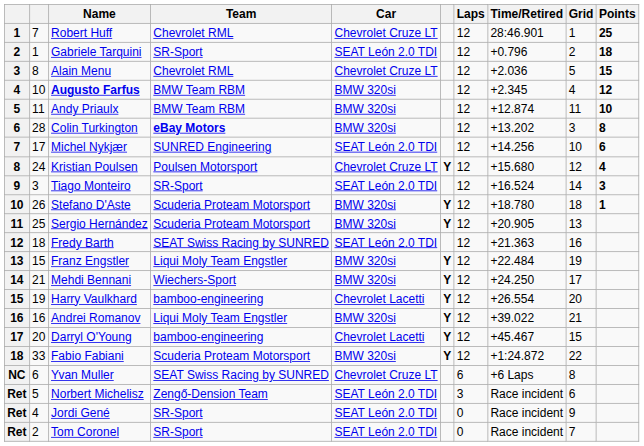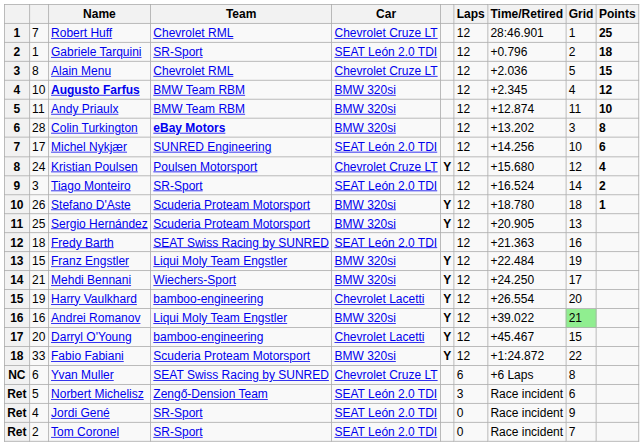 <table class="wikitable sortable" style="font-size: 95%;">
 <tr>
 <th></th>
 <th></th>
 <th>Name</th>
 <th>Team</th>
 <th>Car</th>
 <th></th>
 <th>Laps</th>
 <th>Time/Retired</th>
 <th>Grid</th>
 <th>Points</th>
 </tr>
 <tr>
 <th>1</th>
 <td>7</td>
 <td> <a href='#'>Robert Huff</a></td>
 <td><a href='#'>Chevrolet RML</a></td>
 <td><a href='#'>Chevrolet Cruze LT</a></td>
 <td></td>
 <td>12</td>
 <td>28:46.901</td>
 <td>1</td>
 <td><strong>25</strong></td>
 </tr>
 <tr>
 <th>2</th>
 <td>1</td>
 <td> <a href='#'>Gabriele Tarquini</a></td>
 <td><a href='#'>SR-Sport</a></td>
 <td><a href='#'>SEAT León 2.0 TDI</a></td>
 <td></td>
 <td>12</td>
 <td>+0.796</td>
 <td>2</td>
 <td><strong>18</strong></td>
 </tr>
 <tr>
 <th>3</th>
 <td>8</td>
 <td> <a href='#'>Alain Menu</a></td>
 <td><a href='#'>Chevrolet RML</a></td>
 <td><a href='#'>Chevrolet Cruze LT</a></td>
 <td></td>
 <td>12</td>
 <td>+2.036</td>
 <td>5</td>
 <td><strong>15</strong></td>
 </tr>
 <tr>
 <th>4</th>
 <td>10</td>
 <td> <strong><a href='#'>Augusto Farfus</a></strong></td>
 <td><a href='#'>BMW Team RBM</a></td>
 <td><a href='#'>BMW 320si</a></td>
 <td></td>
 <td>12</td>
 <td>+2.345</td>
 <td>4</td>
 <td><strong>12</strong></td>
 </tr>
 <tr>
 <th>5</th>
 <td>11</td>
 <td> <a href='#'>Andy Priaulx</a></td>
 <td><a href='#'>BMW Team RBM</a></td>
 <td><a href='#'>BMW 320si</a></td>
 <td></td>
 <td>12</td>
 <td>+12.874</td>
 <td>11</td>
 <td><strong>10</strong></td>
 </tr>
 <tr>
 <th>6</th>
 <td>28</td>
 <td> <a href='#'>Colin Turkington</a></td>
 <td><strong><a href='#'>eBay Motors</a></strong></td>
 <td><a href='#'>BMW 320si</a></td>
 <td></td>
 <td>12</td>
 <td>+13.202</td>
 <td>3</td>
 <td><strong>8</strong></td>
 </tr>
 <tr>
 <th>7</th>
 <td>17</td>
 <td> <a href='#'>Michel Nykjær</a></td>
 <td><a href='#'>SUNRED Engineering</a></td>
 <td><a href='#'>SEAT León 2.0 TDI</a></td>
 <td></td>
 <td>12</td>
 <td>+14.256</td>
 <td>10</td>
 <td><strong>6</strong></td>
 </tr>
 <tr>
 <th>8</th>
 <td>24</td>
 <td> <a href='#'>Kristian Poulsen</a></td>
 <td><a href='#'>Poulsen Motorsport</a></td>
 <td><a href='#'>Chevrolet Cruze LT</a></td>
 <td align=center><strong><span>Y</span></strong></td>
 <td>12</td>
 <td>+15.680</td>
 <td>12</td>
 <td><strong>4</strong></td>
 </tr>
 <tr>
 <th>9</th>
 <td>3</td>
 <td> <a href='#'>Tiago Monteiro</a></td>
 <td><a href='#'>SR-Sport</a></td>
 <td><a href='#'>SEAT León 2.0 TDI</a></td>
 <td></td>
 <td>12</td>
 <td>+16.524</td>
 <td>14</td>
-<td><strong>3</strong></td>
+<td><strong>2</strong></td>
 </tr>
 <tr>
 <th>10</th>
 <td>26</td>
 <td> <a href='#'>Stefano D'Aste</a></td>
 <td><a href='#'>Scuderia Proteam Motorsport</a></td>
 <td><a href='#'>BMW 320si</a></td>
 <td align=center><strong><span>Y</span></strong></td>
 <td>12</td>
 <td>+18.780</td>
 <td>18</td>
 <td><strong>1</strong></td>
 </tr>
 <tr>
 <th>11</th>
 <td>25</td>
 <td> <a href='#'>Sergio Hernández</a></td>
 <td><a href='#'>Scuderia Proteam Motorsport</a></td>
 <td><a href='#'>BMW 320si</a></td>
 <td align=center><strong><span>Y</span></strong></td>
 <td>12</td>
 <td>+20.905</td>
 <td>13</td>
 <td></td>
 </tr>
 <tr>
 <th>12</th>
 <td>18</td>
 <td> <a href='#'>Fredy Barth</a></td>
 <td><a href='#'>SEAT Swiss Racing by SUNRED</a></td>
 <td><a href='#'>SEAT León 2.0 TDI</a></td>
 <td></td>
 <td>12</td>
 <td>+21.363</td>
 <td>16</td>
 <td></td>
 </tr>
 <tr>
 <th>13</th>
 <td>15</td>
 <td> <a href='#'>Franz Engstler</a></td>
 <td><a href='#'>Liqui Moly Team Engstler</a></td>
 <td><a href='#'>BMW 320si</a></td>
 <td align=center><strong><span>Y</span></strong></td>
 <td>12</td>
 <td>+22.484</td>
 <td>19</td>
 <td></td>
 </tr>
 <tr>
 <th>14</th>
 <td>21</td>
 <td> <a href='#'>Mehdi Bennani</a></td>
 <td><a href='#'>Wiechers-Sport</a></td>
 <td><a href='#'>BMW 320si</a></td>
 <td align=center><strong><span>Y</span></strong></td>
 <td>12</td>
 <td>+24.250</td>
 <td>17</td>
 <td></td>
 </tr>
 <tr>
 <th>15</th>
 <td>19</td>
 <td> <a href='#'>Harry Vaulkhard</a></td>
 <td><a href='#'>bamboo-engineering</a></td>
 <td><a href='#'>Chevrolet Lacetti</a></td>
 <td align=center><strong><span>Y</span></strong></td>
 <td>12</td>
 <td>+26.554</td>
 <td>20</td>
 <td></td>
 </tr>
 <tr>
 <th>16</th>
 <td>16</td>
 <td> <a href='#'>Andrei Romanov</a></td>
 <td><a href='#'>Liqui Moly Team Engstler</a></td>
 <td><a href='#'>BMW 320si</a></td>
 <td align=center><strong><span>Y</span></strong></td>
 <td>12</td>
 <td>+39.022</td>
-<td>21</td>
+<td style="background: lightgreen;">21</td>
 <td></td>
 </tr>
 <tr>
 <th>17</th>
 <td>20</td>
 <td> <a href='#'>Darryl O'Young</a></td>
 <td><a href='#'>bamboo-engineering</a></td>
 <td><a href='#'>Chevrolet Lacetti</a></td>
 <td align=center><strong><span>Y</span></strong></td>
 <td>12</td>
 <td>+45.467</td>
 <td>15</td>
 <td></td>
 </tr>
 <tr>
 <th>18</th>
 <td>33</td>
 <td> <a href='#'>Fabio Fabiani</a></td>
 <td><a href='#'>Scuderia Proteam Motorsport</a></td>
 <td><a href='#'>BMW 320si</a></td>
 <td align=center><strong><span>Y</span></strong></td>
 <td>12</td>
 <td>+1:24.872</td>
 <td>22</td>
 <td></td>
 </tr>
 <tr>
 <th>NC</th>
 <td>6</td>
 <td> <a href='#'>Yvan Muller</a></td>
 <td><a href='#'>SEAT Swiss Racing by SUNRED</a></td>
 <td><a href='#'>Chevrolet Cruze LT</a></td>
 <td></td>
 <td>6</td>
 <td>+6 Laps</td>
 <td>8</td>
 <td></td>
 </tr>
 <tr>
 <th>Ret</th>
 <td>5</td>
 <td> <a href='#'>Norbert Michelisz</a></td>
 <td><a href='#'>Zengő-Dension Team</a></td>
 <td><a href='#'>SEAT León 2.0 TDI</a></td>
 <td></td>
 <td>3</td>
 <td>Race incident</td>
 <td>6</td>
 <td></td>
 </tr>
 <tr>
 <th>Ret</th>
 <td>4</td>
 <td> <a href='#'>Jordi Gené</a></td>
 <td><a href='#'>SR-Sport</a></td>
 <td><a href='#'>SEAT León 2.0 TDI</a></td>
 <td></td>
 <td>0</td>
 <td>Race incident</td>
 <td>9</td>
 <td></td>
 </tr>
 <tr>
 <th>Ret</th>
 <td>2</td>
 <td> <a href='#'>Tom Coronel</a></td>
 <td><a href='#'>SR-Sport</a></td>
 <td><a href='#'>SEAT León 2.0 TDI</a></td>
 <td></td>
 <td>0</td>
 <td>Race incident</td>
 <td>7</td>
 <td></td>
 </tr>
 </table>
